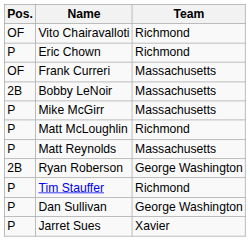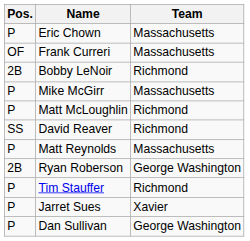 <table class=wikitable>
 <tr>
 <th>Pos.</th>
 <th>Name</th>
 <th>Team</th>
 </tr>
 <tr>
-<td>OF</td>
-<td>Vito Chairavalloti</td>
-<td>Richmond</td>
-</tr>
-<tr>
 <td>P</td>
 <td>Eric Chown</td>
-<td>Richmond</td>
+<td>Massachusetts</td>
 </tr>
 <tr>
 <td>OF</td>
 <td>Frank Curreri</td>
 <td>Massachusetts</td>
 </tr>
 <tr>
 <td>2B</td>
 <td>Bobby LeNoir</td>
-<td>Massachusetts</td>
+<td>Richmond</td>
 </tr>
 <tr>
 <td>P</td>
 <td>Mike McGirr</td>
 <td>Massachusetts</td>
 </tr>
 <tr>
 <td>P</td>
 <td>Matt McLoughlin</td>
+<td>Richmond</td>
+</tr>
+<tr>
+<td>SS</td>
+<td>David Reaver</td>
 <td>Richmond</td>
 </tr>
 <tr>
 <td>P</td>
 <td>Matt Reynolds</td>
 <td>Massachusetts</td>
 </tr>
 <tr>
 <td>2B</td>
 <td>Ryan Roberson</td>
 <td>George Washington</td>
 </tr>
 <tr>
 <td>P</td>
 <td><a href='#'>Tim Stauffer</a></td>
 <td>Richmond</td>
 </tr>
 <tr>
 <td>P</td>
+<td>Jarret Sues</td>
+<td>Xavier</td>
+</tr>
+<tr>
+<td>P</td>
 <td>Dan Sullivan</td>
 <td>George Washington</td>
 </tr>
-<tr>
-<td>P</td>
-<td>Jarret Sues</td>
-<td>Xavier</td>
-</tr>
 </table>
